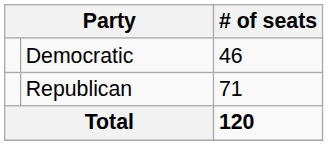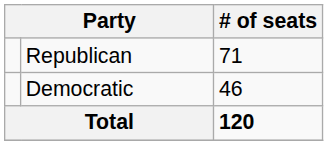 <table class="wikitable sortable">
 <tr>
 <th colspan="2" style="width:150px;">Party</th>
 <th># of seats</th>
 </tr>
 <tr>
 <td></td>
-<td>Democratic</td>
-<td>46</td>
+<td>Republican</td>
+<td>71</td>
 </tr>
 <tr>
 <td></td>
-<td>Republican</td>
-<td>71</td>
+<td>Democratic</td>
+<td>46</td>
 </tr>
 <tr>
 <th colspan=2>Total</th>
 <td><strong>120</strong></td>
 </tr>
 <tr>
 </tr>
 </table>
